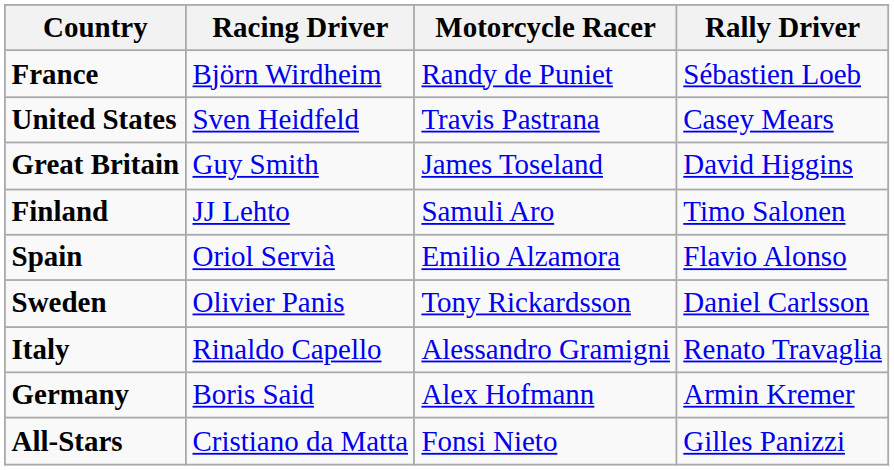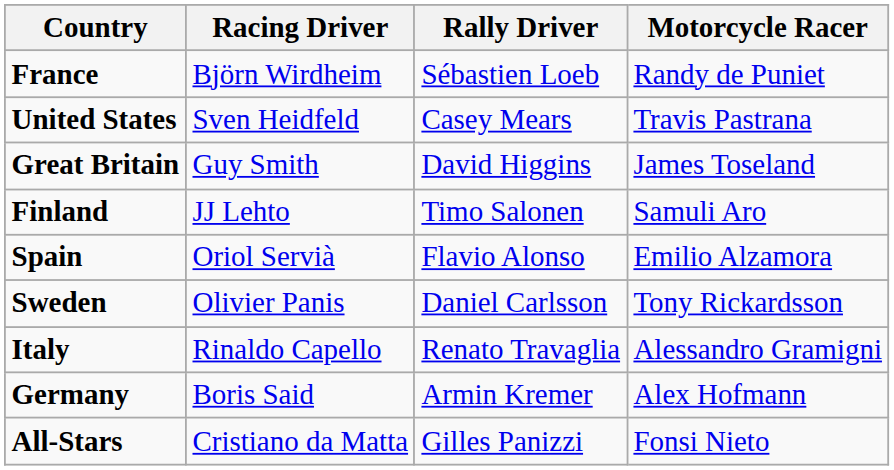 <table class="wikitable">
 <tr>
 <th>Country</th>
 <th>Racing Driver</th>
+<th>Rally Driver</th>
 <th>Motorcycle Racer</th>
-<th>Rally Driver</th>
 </tr>
 <tr>
 <td><strong>France</strong></td>
 <td> <a href='#'>Björn Wirdheim</a></td>
+<td> <a href='#'>Sébastien Loeb</a></td>
 <td> <a href='#'>Randy de Puniet</a></td>
-<td> <a href='#'>Sébastien Loeb</a></td>
 </tr>
 <tr>
 <td><strong>United States</strong></td>
 <td> <a href='#'>Sven Heidfeld</a></td>
+<td> <a href='#'>Casey Mears</a></td>
 <td> <a href='#'>Travis Pastrana</a></td>
-<td> <a href='#'>Casey Mears</a></td>
 </tr>
 <tr>
 <td><strong>Great Britain</strong></td>
 <td> <a href='#'>Guy Smith</a></td>
+<td> <a href='#'>David Higgins</a></td>
 <td> <a href='#'>James Toseland</a></td>
-<td> <a href='#'>David Higgins</a></td>
 </tr>
 <tr>
 <td><strong>Finland</strong></td>
 <td> <a href='#'>JJ Lehto</a></td>
+<td> <a href='#'>Timo Salonen</a></td>
 <td> <a href='#'>Samuli Aro</a></td>
-<td> <a href='#'>Timo Salonen</a></td>
 </tr>
 <tr>
 <td><strong>Spain</strong></td>
 <td> <a href='#'>Oriol Servià</a></td>
+<td> <a href='#'>Flavio Alonso</a></td>
 <td> <a href='#'>Emilio Alzamora</a></td>
-<td> <a href='#'>Flavio Alonso</a></td>
 </tr>
 <tr>
 <td><strong>Sweden</strong></td>
 <td> <a href='#'>Olivier Panis</a></td>
+<td> <a href='#'>Daniel Carlsson</a></td>
 <td> <a href='#'>Tony Rickardsson</a></td>
-<td> <a href='#'>Daniel Carlsson</a></td>
 </tr>
 <tr>
 <td><strong>Italy</strong></td>
 <td> <a href='#'>Rinaldo Capello</a></td>
+<td> <a href='#'>Renato Travaglia</a></td>
 <td> <a href='#'>Alessandro Gramigni</a></td>
-<td> <a href='#'>Renato Travaglia</a></td>
 </tr>
 <tr>
 <td><strong>Germany</strong></td>
 <td> <a href='#'>Boris Said</a></td>
+<td> <a href='#'>Armin Kremer</a></td>
 <td> <a href='#'>Alex Hofmann</a></td>
-<td> <a href='#'>Armin Kremer</a></td>
 </tr>
 <tr>
 <td><strong>All-Stars</strong></td>
 <td> <a href='#'>Cristiano da Matta</a></td>
+<td> <a href='#'>Gilles Panizzi</a></td>
 <td> <a href='#'>Fonsi Nieto</a></td>
-<td> <a href='#'>Gilles Panizzi</a></td>
 </tr>
 </table>
